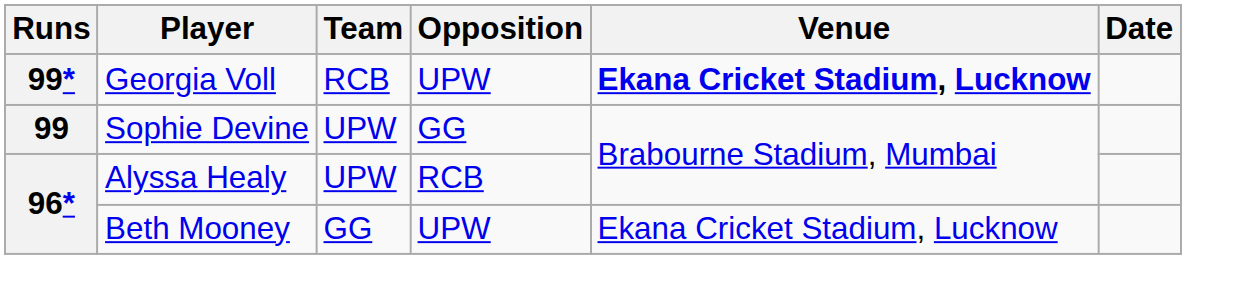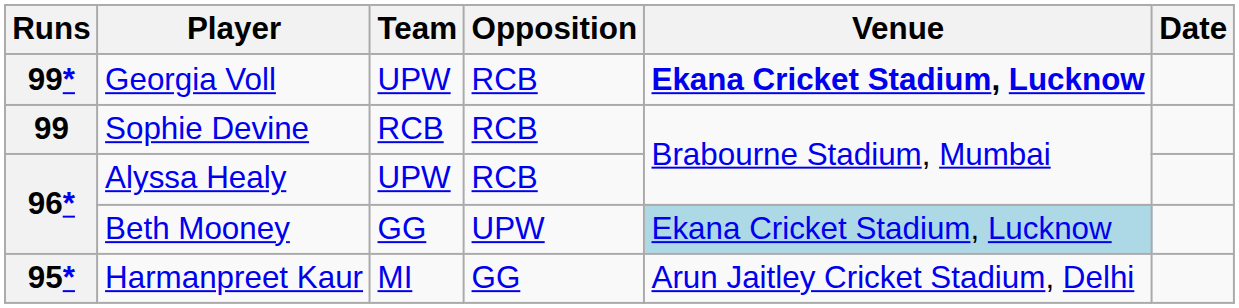 <table class="wikitable">
 <tr>
 <th>Runs</th>
 <th>Player</th>
 <th>Team</th>
 <th>Opposition</th>
 <th>Venue</th>
 <th>Date</th>
 </tr>
 <tr>
 <th>99<a href='#'>*</a></th>
 <td><a href='#'>Georgia Voll</a></td>
+<td><a href='#'>UPW</a></td>
 <td><a href='#'>RCB</a></td>
-<td><a href='#'>UPW</a></td>
 <td><strong><a href='#'>Ekana Cricket Stadium</a>, <a href='#'>Lucknow</a></strong></td>
 <td></td>
 </tr>
 <tr>
 <th>99</th>
 <td><a href='#'>Sophie Devine</a></td>
-<td><a href='#'>UPW</a></td>
-<td><a href='#'>GG</a></td>
+<td><a href='#'>RCB</a></td>
+<td><a href='#'>RCB</a></td>
 <td rowspan="2"><a href='#'>Brabourne Stadium</a>, <a href='#'>Mumbai</a></td>
 <td></td>
 </tr>
 <tr>
 <th rowspan="2">96<a href='#'>*</a></th>
 <td><a href='#'>Alyssa Healy</a></td>
 <td><a href='#'>UPW</a></td>
 <td><a href='#'>RCB</a></td>
 <td></td>
 </tr>
 <tr>
 <td><a href='#'>Beth Mooney</a></td>
 <td><a href='#'>GG</a></td>
 <td><a href='#'>UPW</a></td>
-<td><a href='#'>Ekana Cricket Stadium</a>, <a href='#'>Lucknow</a></td>
+<td style="background: lightblue;"><a href='#'>Ekana Cricket Stadium</a>, <a href='#'>Lucknow</a></td>
+<td></td>
+</tr>
+<tr>
+<th>95<a href='#'>*</a></th>
+<td><a href='#'>Harmanpreet Kaur</a></td>
+<td><a href='#'>MI</a></td>
+<td><a href='#'>GG</a></td>
+<td><a href='#'>Arun Jaitley Cricket Stadium</a>, <a href='#'>Delhi</a></td>
 <td></td>
 </tr>
 </table>
